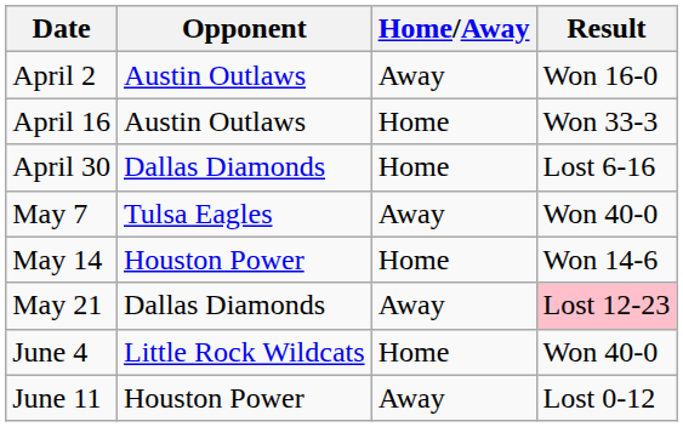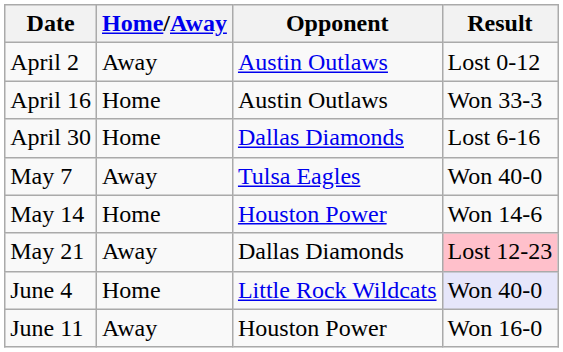 <table class="wikitable">
 <tr>
 <th>Date</th>
+<th><a href='#'>Home</a>/<a href='#'>Away</a></th>
 <th>Opponent</th>
-<th><a href='#'>Home</a>/<a href='#'>Away</a></th>
 <th>Result</th>
 </tr>
 <tr>
 <td>April 2</td>
+<td>Away</td>
 <td><a href='#'>Austin Outlaws</a></td>
-<td>Away</td>
-<td>Won 16-0</td>
+<td>Lost 0-12</td>
 </tr>
 <tr>
 <td>April 16</td>
+<td>Home</td>
 <td>Austin Outlaws</td>
-<td>Home</td>
 <td>Won 33-3</td>
 </tr>
 <tr>
 <td>April 30</td>
+<td>Home</td>
 <td><a href='#'>Dallas Diamonds</a></td>
-<td>Home</td>
 <td>Lost 6-16</td>
 </tr>
 <tr>
 <td>May 7</td>
+<td>Away</td>
 <td><a href='#'>Tulsa Eagles</a></td>
-<td>Away</td>
 <td>Won 40-0</td>
 </tr>
 <tr>
 <td>May 14</td>
+<td>Home</td>
 <td><a href='#'>Houston Power</a></td>
-<td>Home</td>
 <td>Won 14-6</td>
 </tr>
 <tr>
 <td>May 21</td>
+<td>Away</td>
 <td>Dallas Diamonds</td>
-<td>Away</td>
 <td style="background: pink;">Lost 12-23</td>
 </tr>
 <tr>
 <td>June 4</td>
+<td>Home</td>
 <td><a href='#'>Little Rock Wildcats</a></td>
-<td>Home</td>
-<td>Won 40-0</td>
+<td style="background: lavender;">Won 40-0</td>
 </tr>
 <tr>
 <td>June 11</td>
+<td>Away</td>
 <td>Houston Power</td>
-<td>Away</td>
-<td>Lost 0-12</td>
+<td>Won 16-0</td>
 </tr>
 </table>
